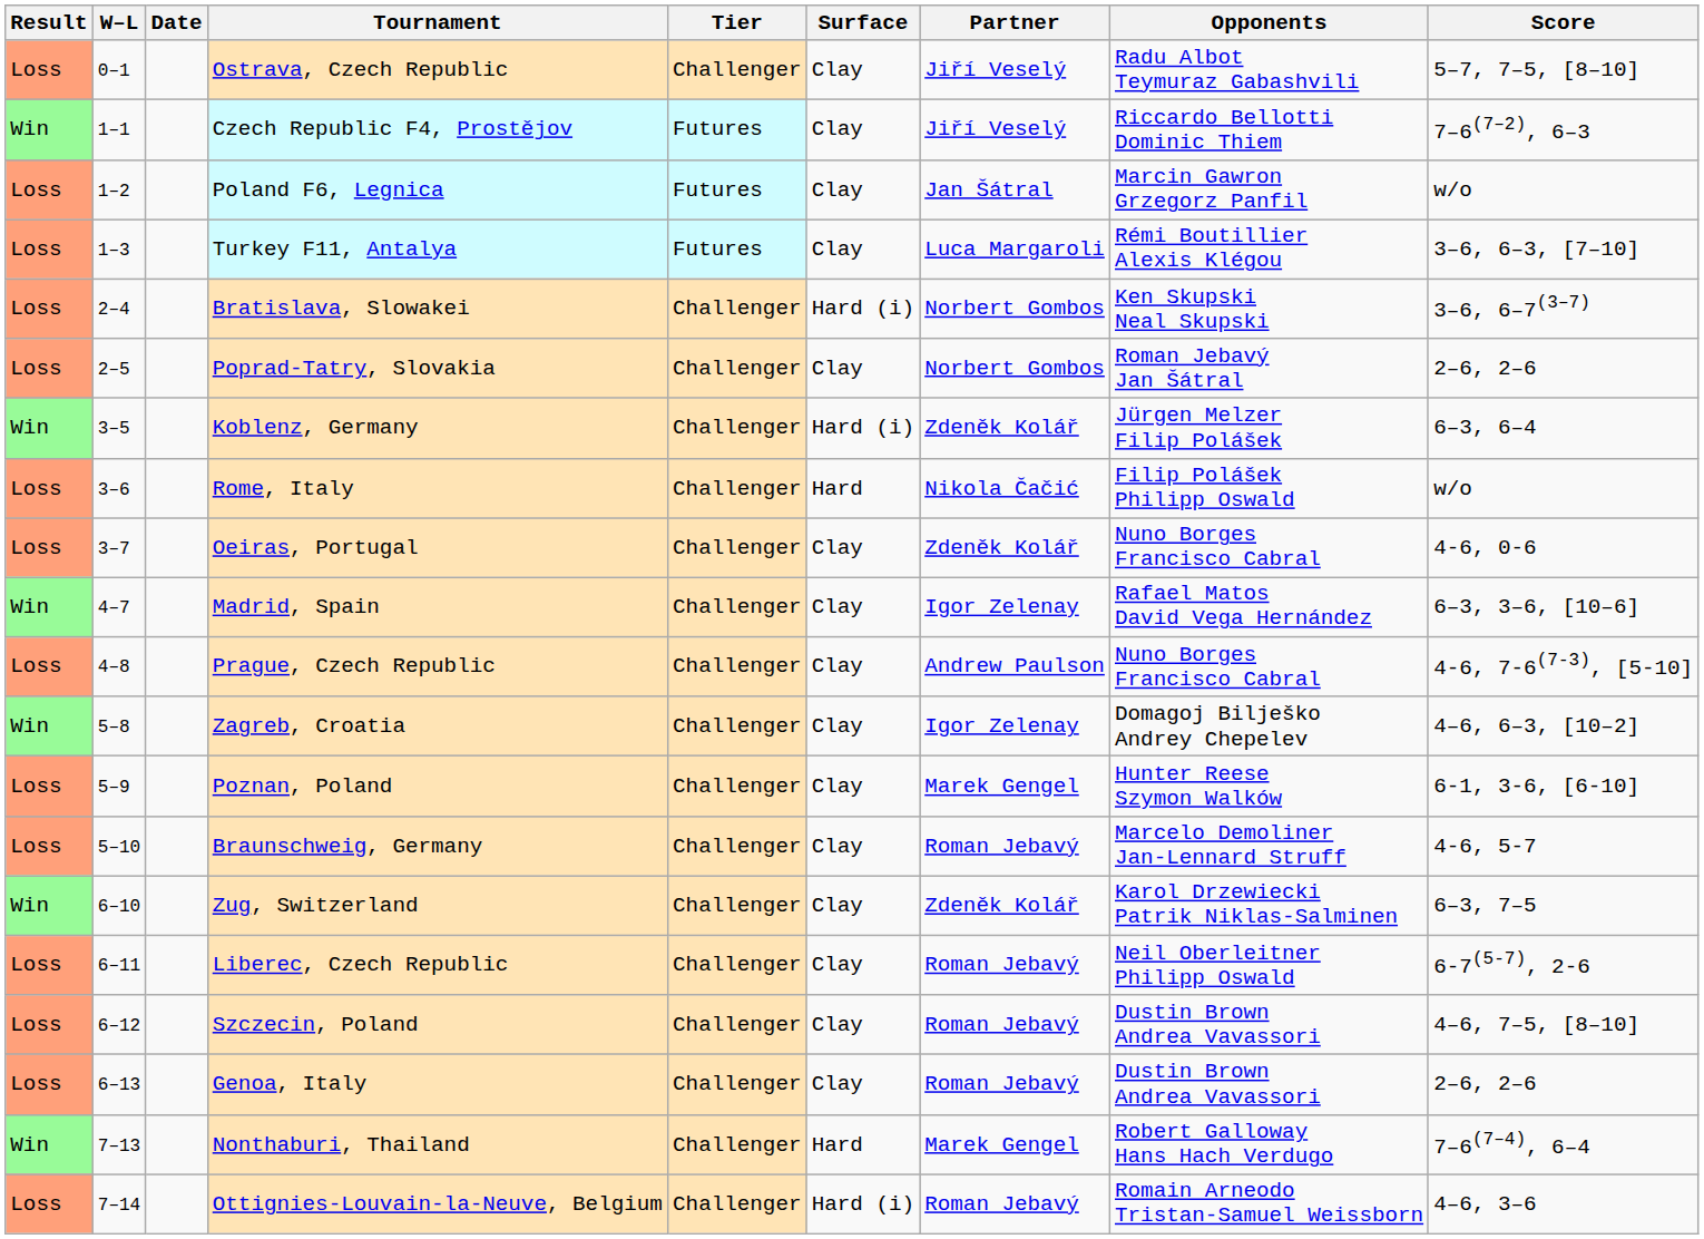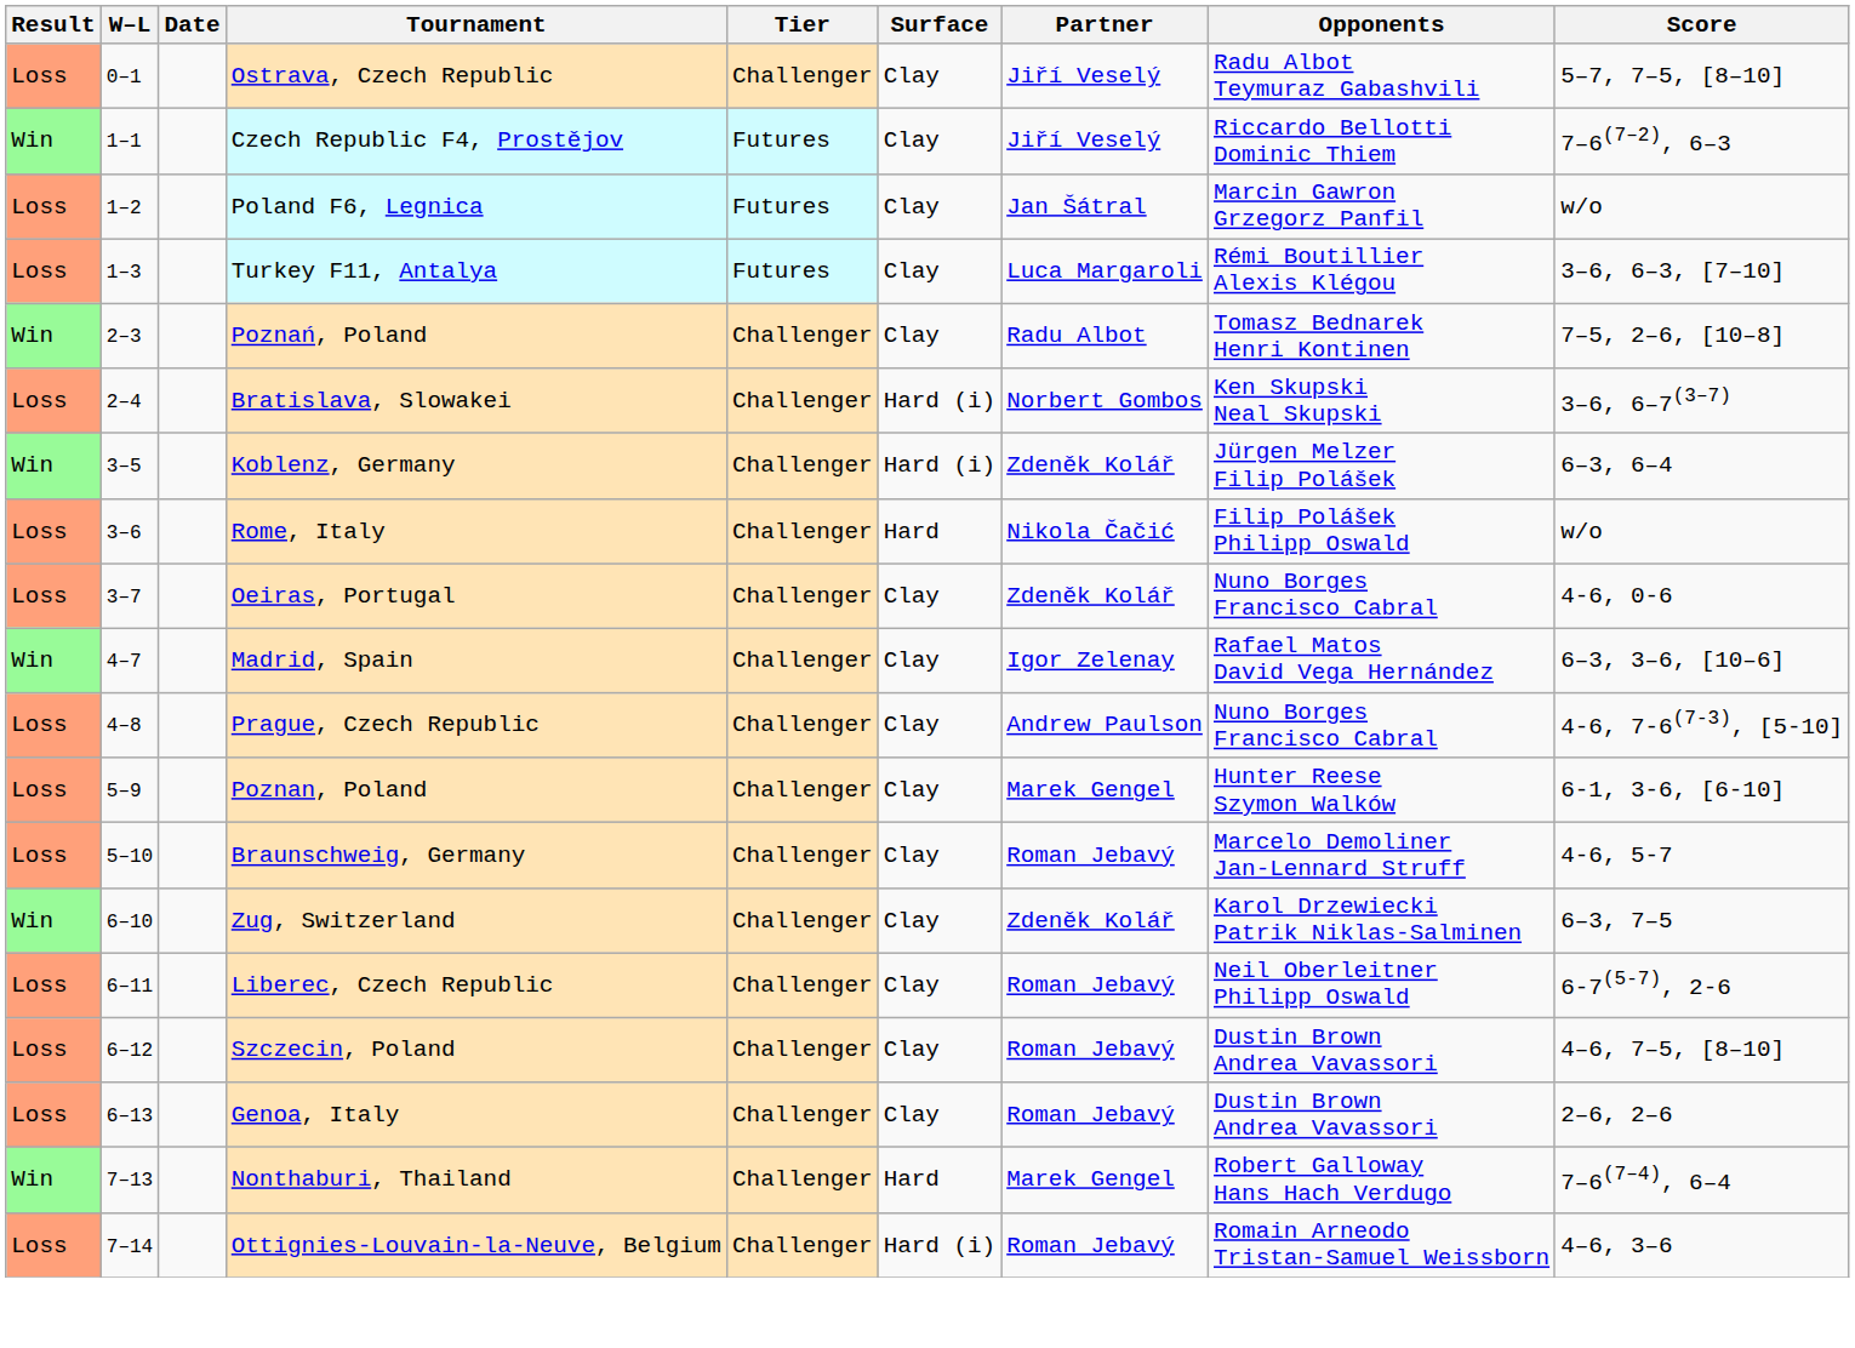 <table class="sortable wikitable">
 <tr>
 <th>Result</th>
 <th class="unsortable">W–L</th>
 <th>Date</th>
 <th>Tournament</th>
 <th>Tier</th>
 <th>Surface</th>
 <th>Partner</th>
 <th>Opponents</th>
 <th class="unsortable">Score</th>
 </tr>
 <tr>
 <td style="background:#ffa07a;">Loss</td>
 <td><small>0–1</small></td>
 <td><a href='#'></a></td>
 <td style="background:moccasin;"><a href='#'>Ostrava</a>, Czech Republic</td>
 <td style="background:moccasin;">Challenger</td>
 <td>Clay</td>
 <td> <a href='#'>Jiří Veselý</a></td>
 <td> <a href='#'>Radu Albot</a><br> <a href='#'>Teymuraz Gabashvili</a></td>
 <td>5–7, 7–5, [8–10]</td>
 </tr>
 <tr>
 <td style="background:#98fb98;">Win</td>
 <td><small>1–1</small></td>
 <td></td>
 <td style="background:#cffcff;">Czech Republic F4, <a href='#'>Prostějov</a></td>
 <td style="background:#cffcff;">Futures</td>
 <td>Clay</td>
 <td> <a href='#'>Jiří Veselý</a></td>
 <td> <a href='#'>Riccardo Bellotti</a> <br> <a href='#'>Dominic Thiem</a></td>
 <td>7–6<sup>(7–2)</sup>, 6–3</td>
 </tr>
 <tr>
 <td style="background:#ffa07a;">Loss</td>
 <td><small>1–2</small></td>
 <td></td>
 <td style="background:#cffcff;">Poland F6, <a href='#'>Legnica</a></td>
 <td style="background:#cffcff;">Futures</td>
 <td>Clay</td>
 <td> <a href='#'>Jan Šátral</a></td>
 <td> <a href='#'>Marcin Gawron</a><br> <a href='#'>Grzegorz Panfil</a></td>
 <td>w/o</td>
 </tr>
 <tr>
 <td style="background:#ffa07a;">Loss</td>
 <td><small>1–3</small></td>
 <td></td>
 <td style="background:#cffcff;">Turkey F11, <a href='#'>Antalya</a></td>
 <td style="background:#cffcff;">Futures</td>
 <td>Clay</td>
 <td> <a href='#'>Luca Margaroli</a></td>
 <td> <a href='#'>Rémi Boutillier</a> <br> <a href='#'>Alexis Klégou</a></td>
 <td>3–6, 6–3, [7–10]</td>
 </tr>
 <tr>
+<td style="background:#98fb98;">Win</td>
+<td><small>2–3</small></td>
+<td><a href='#'></a></td>
+<td style="background:moccasin;"><a href='#'>Poznań</a>, Poland</td>
+<td style="background:moccasin;">Challenger</td>
+<td>Clay</td>
+<td> <a href='#'>Radu Albot</a></td>
+<td> <a href='#'>Tomasz Bednarek</a> <br> <a href='#'>Henri Kontinen</a></td>
+<td>7–5, 2–6, [10–8]</td>
+</tr>
+<tr>
 <td style="background:#ffa07a;">Loss</td>
 <td><small>2–4</small></td>
 <td><a href='#'></a></td>
 <td style="background:moccasin;"><a href='#'>Bratislava</a>, Slowakei</td>
 <td style="background:moccasin;">Challenger</td>
 <td>Hard (i)</td>
 <td> <a href='#'>Norbert Gombos</a></td>
 <td> <a href='#'>Ken Skupski</a> <br> <a href='#'>Neal Skupski</a></td>
 <td>3–6, 6–7<sup>(3–7)</sup></td>
-</tr>
-<tr>
-<td style="background:#ffa07a;">Loss</td>
-<td><small>2–5</small></td>
-<td><a href='#'></a></td>
-<td style="background:moccasin;"><a href='#'>Poprad-Tatry</a>, Slovakia</td>
-<td style="background:moccasin;">Challenger</td>
-<td>Clay</td>
-<td> <a href='#'>Norbert Gombos</a></td>
-<td> <a href='#'>Roman Jebavý</a> <br> <a href='#'>Jan Šátral</a></td>
-<td>2–6, 2–6</td>
 </tr>
 <tr>
 <td style="background:#98fb98;">Win</td>
 <td><small>3–5</small></td>
 <td><a href='#'></a></td>
 <td style="background:moccasin;"><a href='#'>Koblenz</a>, Germany</td>
 <td style="background:moccasin;">Challenger</td>
 <td>Hard (i)</td>
 <td> <a href='#'>Zdeněk Kolář</a></td>
 <td> <a href='#'>Jürgen Melzer</a><br> <a href='#'>Filip Polášek</a></td>
 <td>6–3, 6–4</td>
 </tr>
 <tr>
 <td style="background:#ffa07a;">Loss</td>
 <td><small>3–6</small></td>
 <td><a href='#'></a></td>
 <td style="background:moccasin;"><a href='#'>Rome</a>, Italy</td>
 <td style="background:moccasin;">Challenger</td>
 <td>Hard</td>
 <td> <a href='#'>Nikola Čačić</a></td>
 <td> <a href='#'>Filip Polášek</a> <br> <a href='#'>Philipp Oswald</a></td>
 <td>w/o</td>
 </tr>
 <tr>
 <td style="background:#ffa07a;">Loss</td>
 <td><small>3–7</small></td>
 <td><a href='#'></a></td>
 <td style="background:moccasin;"><a href='#'>Oeiras</a>, Portugal</td>
 <td style="background:moccasin;">Challenger</td>
 <td>Clay</td>
 <td> <a href='#'>Zdeněk Kolář</a></td>
 <td> <a href='#'>Nuno Borges</a><br> <a href='#'>Francisco Cabral</a></td>
 <td>4-6, 0-6</td>
 </tr>
 <tr>
 <td style="background:#98fb98;">Win</td>
 <td><small>4–7</small></td>
 <td><a href='#'></a></td>
 <td style="background:moccasin;"><a href='#'>Madrid</a>, Spain</td>
 <td style="background:moccasin;">Challenger</td>
 <td>Clay</td>
 <td> <a href='#'>Igor Zelenay</a></td>
 <td> <a href='#'>Rafael Matos</a><br> <a href='#'>David Vega Hernández</a></td>
 <td>6–3, 3–6, [10–6]</td>
 </tr>
 <tr>
 <td style="background:#ffa07a;">Loss</td>
 <td><small>4–8</small></td>
 <td><a href='#'></a></td>
 <td style="background:moccasin;"><a href='#'>Prague</a>, Czech Republic</td>
 <td style="background:moccasin;">Challenger</td>
 <td>Clay</td>
 <td> <a href='#'>Andrew Paulson</a></td>
 <td> <a href='#'>Nuno Borges</a><br> <a href='#'>Francisco Cabral</a></td>
 <td>4-6, 7-6<sup>(7-3)</sup>, [5-10]</td>
-</tr>
-<tr>
-<td style="background:#98fb98;">Win</td>
-<td><small>5–8</small></td>
-<td><a href='#'></a></td>
-<td style="background:moccasin;"><a href='#'>Zagreb</a>, Croatia</td>
-<td style="background:moccasin;">Challenger</td>
-<td>Clay</td>
-<td> <a href='#'>Igor Zelenay</a></td>
-<td> Domagoj Bilješko<br> Andrey Chepelev</td>
-<td>4–6, 6–3, [10–2]</td>
 </tr>
 <tr>
 <td style="background:#ffa07a;">Loss</td>
 <td><small>5–9</small></td>
 <td><a href='#'></a></td>
 <td style="background:moccasin;"><a href='#'>Poznan</a>, Poland</td>
 <td style="background:moccasin;">Challenger</td>
 <td>Clay</td>
 <td> <a href='#'>Marek Gengel</a></td>
 <td> <a href='#'>Hunter Reese</a><br> <a href='#'>Szymon Walków</a></td>
 <td>6-1, 3-6, [6-10]</td>
 </tr>
 <tr>
 <td style="background:#ffa07a;">Loss</td>
 <td><small>5–10</small></td>
 <td><a href='#'></a></td>
 <td style="background:moccasin;"><a href='#'>Braunschweig</a>, Germany</td>
 <td style="background:moccasin;">Challenger</td>
 <td>Clay</td>
 <td> <a href='#'>Roman Jebavý</a></td>
 <td> <a href='#'>Marcelo Demoliner</a><br> <a href='#'>Jan-Lennard Struff</a></td>
 <td>4-6, 5-7</td>
 </tr>
 <tr>
 <td style="background:#98fb98;">Win</td>
 <td><small>6–10</small></td>
 <td><a href='#'></a></td>
 <td style="background:moccasin;"><a href='#'>Zug</a>, Switzerland</td>
 <td style="background:moccasin;">Challenger</td>
 <td>Clay</td>
 <td> <a href='#'>Zdeněk Kolář</a></td>
 <td> <a href='#'>Karol Drzewiecki</a><br> <a href='#'>Patrik Niklas-Salminen</a></td>
 <td>6–3, 7–5</td>
 </tr>
 <tr>
 <td style="background:#ffa07a;">Loss</td>
 <td><small>6–11</small></td>
 <td><a href='#'></a></td>
 <td style="background:moccasin;"><a href='#'>Liberec</a>, Czech Republic</td>
 <td style="background:moccasin;">Challenger</td>
 <td>Clay</td>
 <td> <a href='#'>Roman Jebavý</a></td>
 <td> <a href='#'>Neil Oberleitner</a><br> <a href='#'>Philipp Oswald</a></td>
 <td>6-7<sup>(5-7)</sup>, 2-6</td>
 </tr>
 <tr>
 <td style="background:#ffa07a;">Loss</td>
 <td><small>6–12</small></td>
 <td><a href='#'></a></td>
 <td style="background:moccasin;"><a href='#'>Szczecin</a>, Poland</td>
 <td style="background:moccasin;">Challenger</td>
 <td>Clay</td>
 <td> <a href='#'>Roman Jebavý</a></td>
 <td> <a href='#'>Dustin Brown</a><br> <a href='#'>Andrea Vavassori</a></td>
 <td>4–6, 7–5, [8–10]</td>
 </tr>
 <tr>
 <td style="background:#ffa07a;">Loss</td>
 <td><small>6–13</small></td>
 <td><a href='#'></a></td>
 <td style="background:moccasin;"><a href='#'>Genoa</a>, Italy</td>
 <td style="background:moccasin;">Challenger</td>
 <td>Clay</td>
 <td> <a href='#'>Roman Jebavý</a></td>
 <td> <a href='#'>Dustin Brown</a><br> <a href='#'>Andrea Vavassori</a></td>
 <td>2–6, 2–6</td>
 </tr>
 <tr>
 <td style="background:#98fb98;">Win</td>
 <td><small>7–13</small></td>
 <td><a href='#'></a></td>
 <td style="background:moccasin;"><a href='#'>Nonthaburi</a>, Thailand</td>
 <td style="background:moccasin;">Challenger</td>
 <td>Hard</td>
 <td> <a href='#'>Marek Gengel</a></td>
 <td> <a href='#'>Robert Galloway</a><br> <a href='#'>Hans Hach Verdugo</a></td>
 <td>7–6<sup>(7–4)</sup>, 6–4</td>
 </tr>
 <tr>
 <td style="background:#ffa07a;">Loss</td>
 <td><small>7–14</small></td>
 <td><a href='#'></a></td>
 <td style="background:moccasin;"><a href='#'>Ottignies-Louvain-la-Neuve</a>, Belgium</td>
 <td style="background:moccasin;">Challenger</td>
 <td>Hard (i)</td>
 <td> <a href='#'>Roman Jebavý</a></td>
 <td> <a href='#'>Romain Arneodo</a><br> <a href='#'>Tristan-Samuel Weissborn</a></td>
 <td>4–6, 3–6</td>
 </tr>
 </table>
